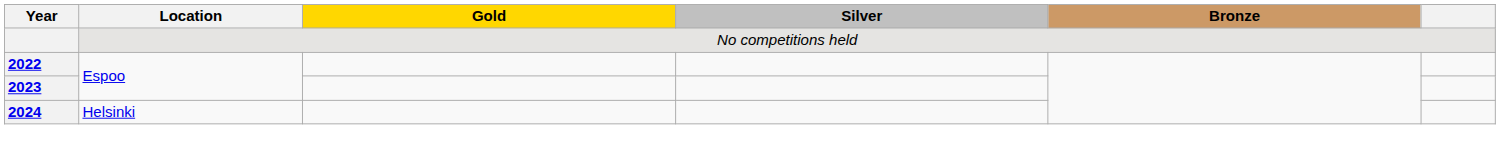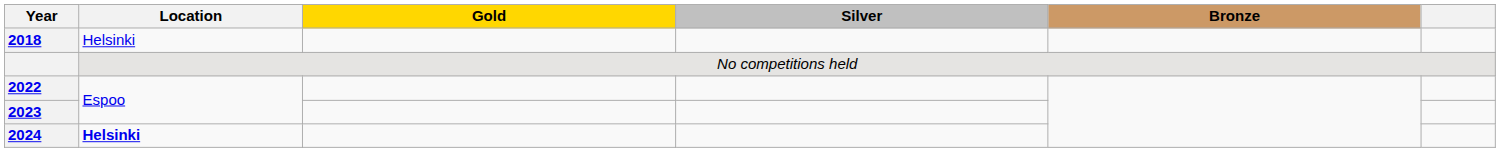 <table class="wikitable unsortable" style="text-align:left; width:80%">
 <tr>
 <th scope="col" style="text-align:center; width:5%">Year</th>
 <th scope="col" style="text-align:center; width:15%">Location</th>
 <th scope="col" style="text-align:center; width:25%; background:gold">Gold</th>
 <th scope="col" style="text-align:center; width:25%; background:silver">Silver</th>
 <th scope="col" style="text-align:center; width:25%; background:#c96">Bronze</th>
 <th scope="col" style="text-align:center; width:5%"></th>
+</tr>
+<tr>
+<th scope="row" style="text-align:left"><a href='#'>2018</a></th>
+<td><a href='#'>Helsinki</a></td>
+<td></td>
+<td></td>
+<td></td>
+<td></td>
 </tr>
 <tr>
 <th scope="row" style="text-align:left"></th>
 <td colspan="5" bgcolor="e5e4e2" align="center"><em>No competitions held</em></td>
 </tr>
 <tr>
 <th scope="row" style="text-align:left"><a href='#'>2022</a></th>
 <td rowspan="2"><a href='#'>Espoo</a></td>
 <td></td>
 <td></td>
 <td rowspan="3"></td>
 <td></td>
 </tr>
 <tr>
 <th scope="row" style="text-align:left"><a href='#'>2023</a></th>
 <td></td>
 <td></td>
 <td></td>
 </tr>
 <tr>
 <th scope="row" style="text-align:left"><a href='#'>2024</a></th>
-<td><a href='#'>Helsinki</a></td>
+<td><strong><a href='#'>Helsinki</a></strong></td>
 <td></td>
 <td></td>
 <td></td>
 </tr>
 </table>
